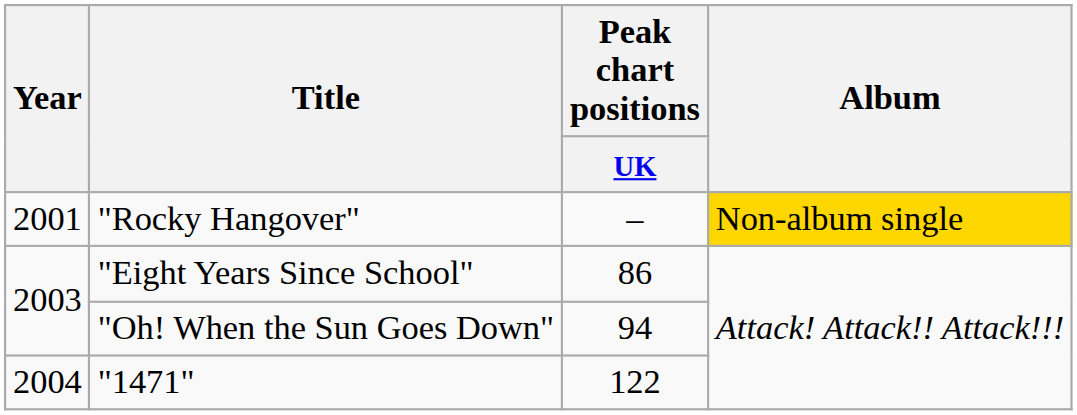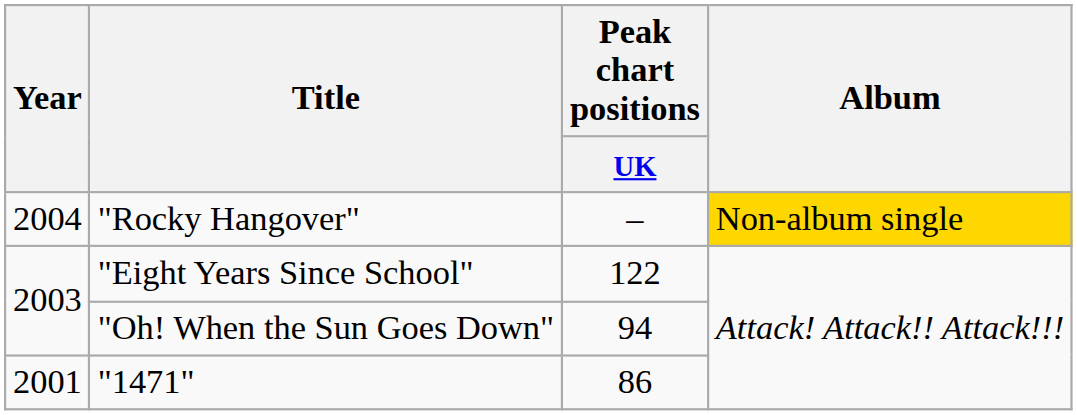 <table class="wikitable">
 <tr>
 <th rowspan="2">Year</th>
 <th rowspan="2">Title</th>
 <th>Peak chart positions</th>
 <th rowspan="2">Album</th>
 </tr>
 <tr>
 <th style="width:40px;"><small><a href='#'>UK</a></small></th>
 </tr>
 <tr>
-<td>2001</td>
+<td>2004</td>
 <td>"Rocky Hangover"</td>
 <td align=center>–</td>
 <td style="background: gold;">Non-album single</td>
 </tr>
 <tr>
 <td rowspan="2">2003</td>
 <td>"Eight Years Since School"</td>
-<td align=center>86</td>
+<td align=center>122</td>
 <td rowspan="3"><em>Attack! Attack!! Attack!!!</em></td>
 </tr>
 <tr>
 <td>"Oh! When the Sun Goes Down"</td>
 <td align=center>94</td>
 </tr>
 <tr>
-<td>2004</td>
+<td>2001</td>
 <td>"1471"</td>
-<td align=center>122</td>
+<td align=center>86</td>
 </tr>
 </table>
